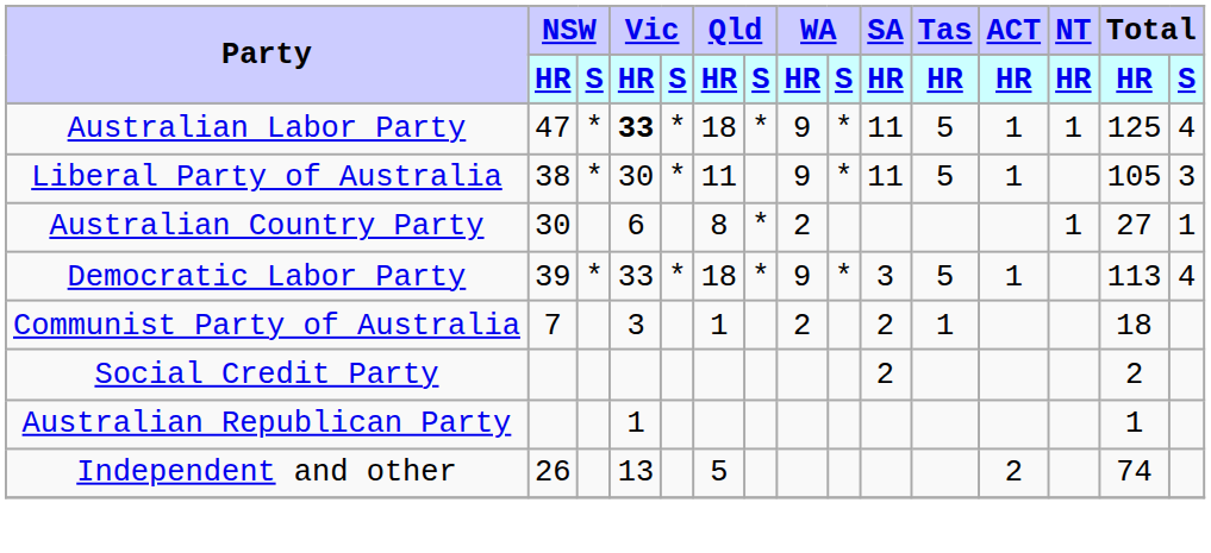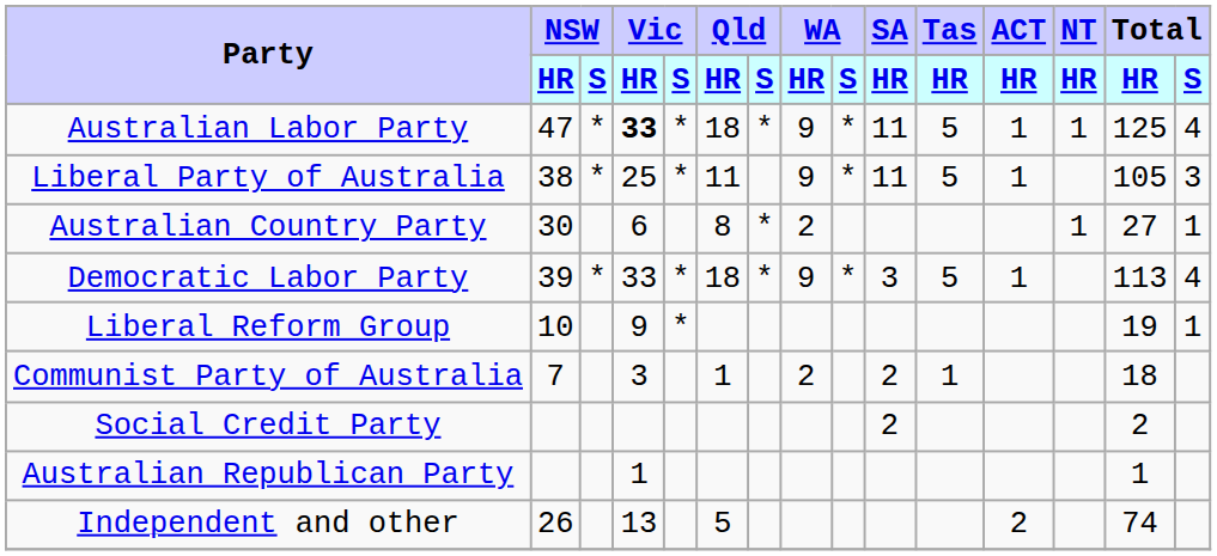 <table class="wikitable" style="text-align:center">
 <tr>
 <th rowspan="2" style="background:#ccf;">Party</th>
 <th colspan="2" style="background:#ccf;"><a href='#'>NSW</a></th>
 <th colspan="2" style="background:#ccf;"><a href='#'>Vic</a></th>
 <th colspan="2" style="background:#ccf;"><a href='#'>Qld</a></th>
 <th colspan="2" style="background:#ccf;"><a href='#'>WA</a></th>
 <th style="background:#ccf;"><a href='#'>SA</a></th>
 <th style="background:#ccf;"><a href='#'>Tas</a></th>
 <th style="background:#ccf;"><a href='#'>ACT</a></th>
 <th style="background:#ccf;"><a href='#'>NT</a></th>
 <th colspan="2" style="background:#ccf;">Total</th>
 </tr>
 <tr>
 <th style="background:#ccffff;"><a href='#'>HR</a></th>
 <th style="background:#ccffff;"><a href='#'>S</a></th>
 <th style="background:#ccffff;"><a href='#'>HR</a></th>
 <th style="background:#ccffff;"><a href='#'>S</a></th>
 <th style="background:#ccffff;"><a href='#'>HR</a></th>
 <th style="background:#ccffff;"><a href='#'>S</a></th>
 <th style="background:#ccffff;"><a href='#'>HR</a></th>
 <th style="background:#ccffff;"><a href='#'>S</a></th>
 <th style="background:#ccffff;"><a href='#'>HR</a></th>
 <th style="background:#ccffff;"><a href='#'>HR</a></th>
 <th style="background:#ccffff;"><a href='#'>HR</a></th>
 <th style="background:#ccffff;"><a href='#'>HR</a></th>
 <th style="background:#ccffff;"><a href='#'>HR</a></th>
 <th style="background:#ccffff;"><a href='#'>S</a></th>
 </tr>
 <tr>
 <td style="font-size:100%;"><a href='#'>Australian Labor Party</a></td>
 <td>47</td>
 <td>*</td>
 <td><strong>33</strong></td>
 <td>*</td>
 <td>18</td>
 <td>*</td>
 <td>9</td>
 <td>*</td>
 <td>11</td>
 <td>5</td>
 <td>1</td>
 <td>1</td>
 <td>125</td>
 <td>4</td>
 </tr>
 <tr>
 <td style="font-size:100%;"><a href='#'>Liberal Party of Australia</a></td>
 <td>38</td>
 <td>*</td>
-<td>30</td>
+<td>25</td>
 <td>*</td>
 <td>11</td>
 <td></td>
 <td>9</td>
 <td>*</td>
 <td>11</td>
 <td>5</td>
 <td>1</td>
 <td></td>
 <td>105</td>
 <td>3</td>
 </tr>
 <tr>
 <td style="font-size:100%;"><a href='#'>Australian Country Party</a></td>
 <td>30</td>
 <td></td>
 <td>6</td>
 <td></td>
 <td>8</td>
 <td>*</td>
 <td>2</td>
 <td></td>
 <td></td>
 <td></td>
 <td></td>
 <td>1</td>
 <td>27</td>
 <td>1</td>
 </tr>
 <tr>
 <td style="font-size:100%;"><a href='#'>Democratic Labor Party</a></td>
 <td>39</td>
 <td>*</td>
 <td>33</td>
 <td>*</td>
 <td>18</td>
 <td>*</td>
 <td>9</td>
 <td>*</td>
 <td>3</td>
 <td>5</td>
 <td>1</td>
 <td></td>
 <td>113</td>
 <td>4</td>
+</tr>
+<tr>
+<td style="font-size:100%;"><a href='#'>Liberal Reform Group</a></td>
+<td>10</td>
+<td></td>
+<td>9</td>
+<td>*</td>
+<td></td>
+<td></td>
+<td></td>
+<td></td>
+<td></td>
+<td></td>
+<td></td>
+<td></td>
+<td>19</td>
+<td>1</td>
 </tr>
 <tr>
 <td style="font-size:100%;"><a href='#'>Communist Party of Australia</a></td>
 <td>7</td>
 <td></td>
 <td>3</td>
 <td></td>
 <td>1</td>
 <td></td>
 <td>2</td>
 <td></td>
 <td>2</td>
 <td>1</td>
 <td></td>
 <td></td>
 <td>18</td>
 <td></td>
 </tr>
 <tr>
 <td style="font-size:100%;"><a href='#'>Social Credit Party</a></td>
 <td></td>
 <td></td>
 <td></td>
 <td></td>
 <td></td>
 <td></td>
 <td></td>
 <td></td>
 <td>2</td>
 <td></td>
 <td></td>
 <td></td>
 <td>2</td>
 <td></td>
 </tr>
 <tr>
 <td style="font-size:100%;"><a href='#'>Australian Republican Party</a></td>
 <td></td>
 <td></td>
 <td>1</td>
 <td></td>
 <td></td>
 <td></td>
 <td></td>
 <td></td>
 <td></td>
 <td></td>
 <td></td>
 <td></td>
 <td>1</td>
 <td></td>
 </tr>
 <tr>
 <td style="font-size:100%;"><a href='#'>Independent</a> and other</td>
 <td>26</td>
 <td></td>
 <td>13</td>
 <td></td>
 <td>5</td>
 <td></td>
 <td></td>
 <td></td>
 <td></td>
 <td></td>
 <td>2</td>
 <td></td>
 <td>74</td>
 <td></td>
 </tr>
 <tr>
 </tr>
 </table>
